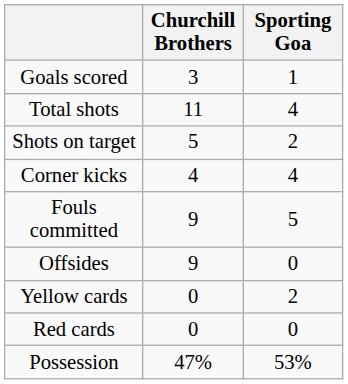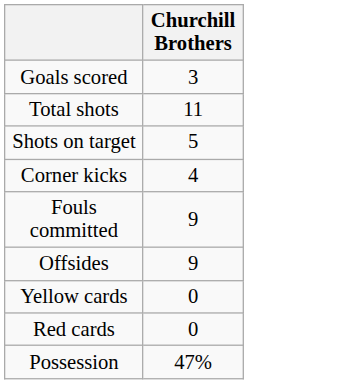 <table class="wikitable" style="text-align: center">
 <tr>
 <th width=100></th>
 <th width=70>Churchill Brothers</th>
-<th width=70>Sporting Goa</th>
 </tr>
 <tr>
 <td>Goals scored</td>
 <td>3</td>
-<td>1</td>
 </tr>
 <tr>
 <td>Total shots</td>
 <td>11</td>
-<td>4</td>
 </tr>
 <tr>
 <td>Shots on target</td>
 <td>5</td>
-<td>2</td>
 </tr>
 <tr>
 <td>Corner kicks</td>
-<td>4</td>
 <td>4</td>
 </tr>
 <tr>
 <td>Fouls committed</td>
 <td>9</td>
-<td>5</td>
 </tr>
 <tr>
 <td>Offsides</td>
 <td>9</td>
-<td>0</td>
 </tr>
 <tr>
 <td>Yellow cards</td>
 <td>0</td>
-<td>2</td>
 </tr>
 <tr>
 <td>Red cards</td>
-<td>0</td>
 <td>0</td>
 </tr>
 <tr>
 <td>Possession</td>
 <td>47%</td>
-<td>53%</td>
 </tr>
 </table>
